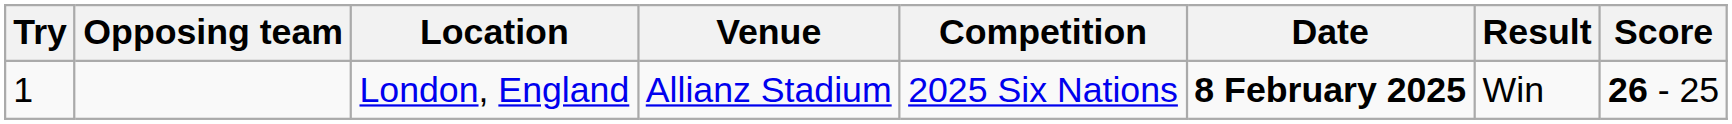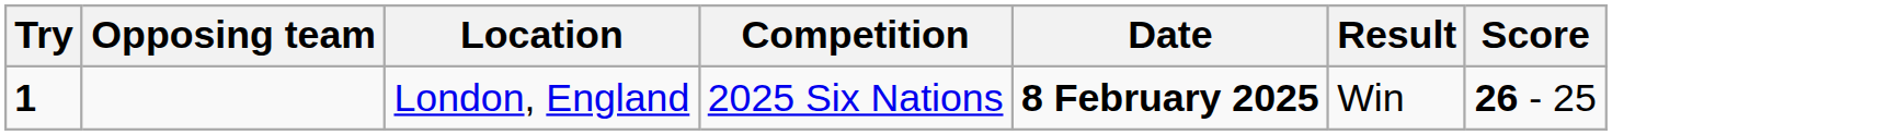 <table class="wikitable" style="font-size:100%">
 <tr>
 <th>Try</th>
 <th>Opposing team</th>
 <th>Location</th>
-<th>Venue</th>
 <th>Competition</th>
 <th>Date</th>
 <th>Result</th>
 <th>Score</th>
 </tr>
 <tr>
-<td>1</td>
+<td><strong>1</strong></td>
 <td></td>
 <td><a href='#'>London</a>, <a href='#'>England</a></td>
-<td><a href='#'>Allianz Stadium</a></td>
 <td><a href='#'>2025 Six Nations</a></td>
 <td><strong>8 February 2025</strong></td>
 <td>Win</td>
 <td><strong>26</strong> - 25</td>
 </tr>
 </table>
